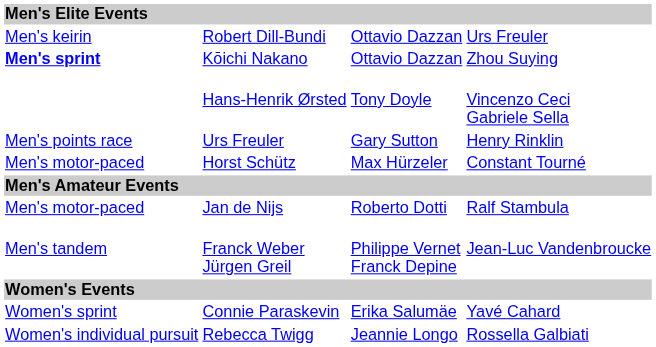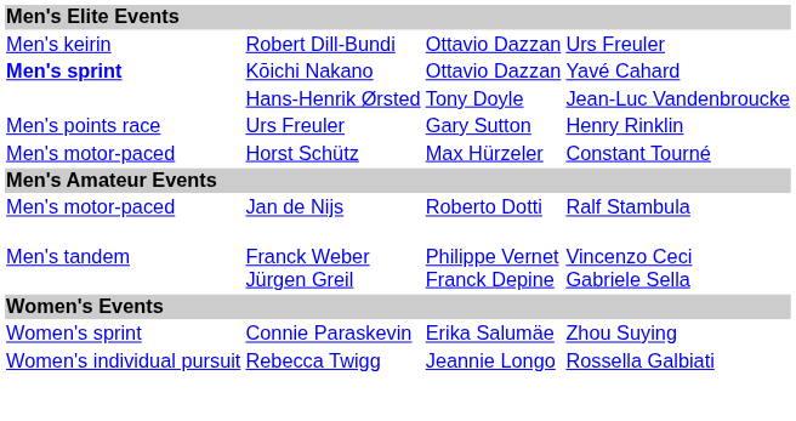 <table>
 <tr bgcolor="#cccccc">
 <td colspan=7><strong>Men's Elite Events</strong></td>
 </tr>
 <tr>
 <td><a href='#'>Men's keirin</a><br></td>
 <td><a href='#'>Robert Dill-Bundi</a><br></td>
 <td><a href='#'>Ottavio Dazzan</a><br></td>
 <td><a href='#'>Urs Freuler</a><br></td>
 </tr>
 <tr>
 <td><strong><a href='#'>Men's sprint</a> <br></strong></td>
 <td><a href='#'>Kōichi Nakano</a><br></td>
 <td><a href='#'>Ottavio Dazzan</a><br></td>
-<td><a href='#'>Zhou Suying</a><br></td>
+<td><a href='#'>Yavé Cahard</a><br></td>
 </tr>
 <tr>
 <td><br></td>
 <td><a href='#'>Hans-Henrik Ørsted</a><br></td>
 <td><a href='#'>Tony Doyle</a><br></td>
-<td> <br><a href='#'>Vincenzo Ceci</a><br> <a href='#'>Gabriele Sella</a></td>
+<td><a href='#'>Jean-Luc Vandenbroucke</a><br></td>
 </tr>
 <tr>
 <td><a href='#'>Men's points race</a><br></td>
 <td><a href='#'>Urs Freuler</a><br></td>
 <td><a href='#'>Gary Sutton</a><br></td>
 <td><a href='#'>Henry Rinklin</a><br></td>
 </tr>
 <tr>
 <td><a href='#'>Men's motor-paced</a><br></td>
 <td><a href='#'>Horst Schütz</a><br></td>
 <td><a href='#'>Max Hürzeler</a><br></td>
 <td><a href='#'>Constant Tourné</a><br></td>
 </tr>
 <tr bgcolor="#cccccc">
 <td colspan=7><strong>Men's Amateur Events</strong></td>
 </tr>
 <tr>
 <td><a href='#'>Men's motor-paced</a><br></td>
 <td><a href='#'>Jan de Nijs</a><br></td>
 <td><a href='#'>Roberto Dotti</a><br></td>
 <td><a href='#'>Ralf Stambula</a><br></td>
 </tr>
 <tr>
 <td><a href='#'>Men's tandem</a><br></td>
 <td> <br><a href='#'>Franck Weber</a><br> <a href='#'>Jürgen Greil</a></td>
 <td> <br><a href='#'>Philippe Vernet</a><br> <a href='#'>Franck Depine</a></td>
-<td><a href='#'>Jean-Luc Vandenbroucke</a><br></td>
+<td> <br><a href='#'>Vincenzo Ceci</a><br> <a href='#'>Gabriele Sella</a></td>
 </tr>
 <tr bgcolor="#cccccc">
 <td colspan=7><strong>Women's Events</strong></td>
 </tr>
 <tr>
 <td><a href='#'>Women's sprint</a><br></td>
 <td><a href='#'>Connie Paraskevin</a><br></td>
 <td><a href='#'>Erika Salumäe</a><br></td>
-<td><a href='#'>Yavé Cahard</a><br></td>
+<td><a href='#'>Zhou Suying</a><br></td>
 </tr>
 <tr>
 <td><a href='#'>Women's individual pursuit</a><br></td>
 <td><a href='#'>Rebecca Twigg</a><br></td>
 <td><a href='#'>Jeannie Longo</a><br></td>
 <td><a href='#'>Rossella Galbiati</a><br></td>
 </tr>
 </table>
